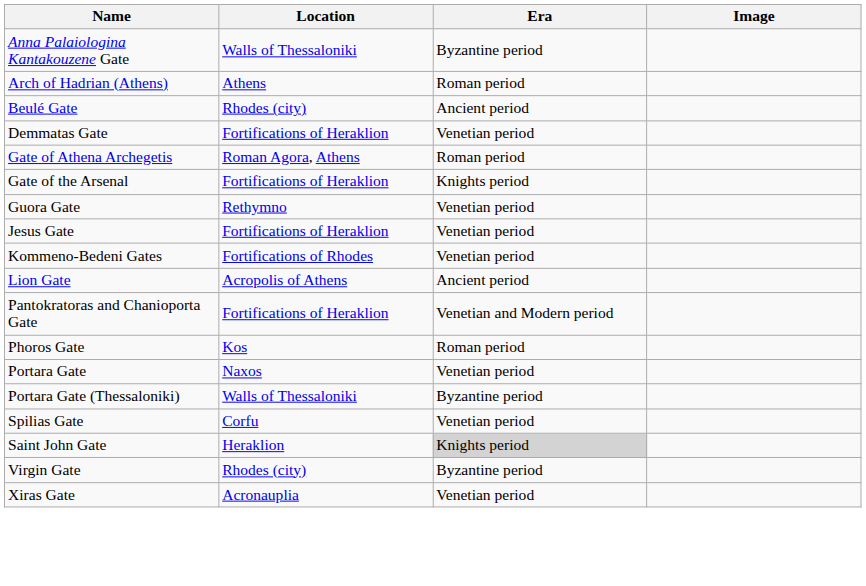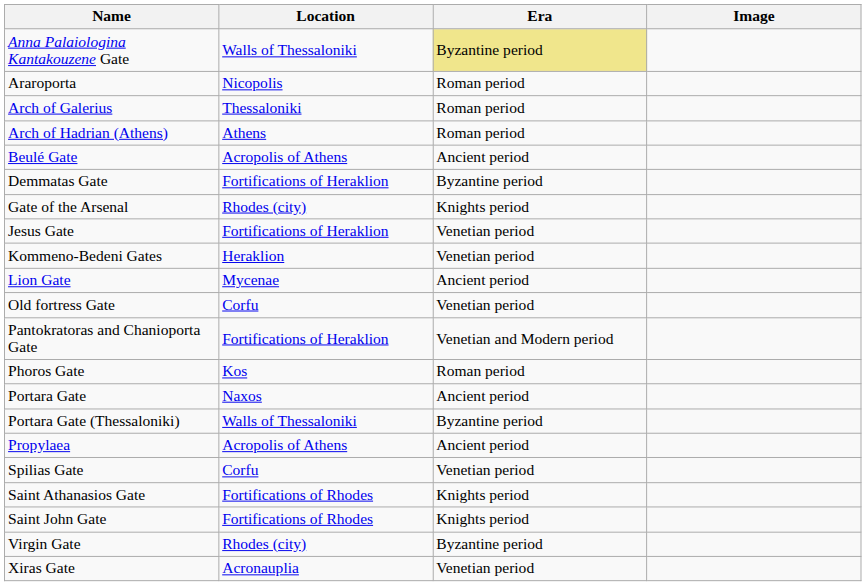 <table width=100% class="wikitable">
 <tr>
 <th style="width:25%;">Name</th>
 <th style="width:25%;">Location</th>
 <th style="width:25%;">Era</th>
 <th style="width:25%;">Image</th>
 </tr>
 <tr>
 <td><em><a href='#'>Anna Palaiologina Kantakouzene</a></em> Gate</td>
 <td><a href='#'>Walls of Thessaloniki</a></td>
-<td>Byzantine period</td>
+<td style="background: khaki;">Byzantine period</td>
+<td></td>
+</tr>
+<tr>
+<td>Araroporta</td>
+<td><a href='#'>Nicopolis</a></td>
+<td>Roman period</td>
+<td></td>
+</tr>
+<tr>
+<td><a href='#'>Arch of Galerius</a></td>
+<td><a href='#'>Thessaloniki</a></td>
+<td>Roman period</td>
 <td></td>
 </tr>
 <tr>
 <td><a href='#'>Arch of Hadrian (Athens)</a></td>
 <td><a href='#'>Athens</a></td>
 <td>Roman period</td>
 <td></td>
 </tr>
 <tr>
 <td><a href='#'>Beulé Gate</a></td>
-<td><a href='#'>Rhodes (city)</a></td>
+<td><a href='#'>Acropolis of Athens</a></td>
 <td>Ancient period</td>
 <td></td>
 </tr>
 <tr>
 <td>Demmatas Gate</td>
 <td><a href='#'>Fortifications of Heraklion</a></td>
-<td>Venetian period</td>
-<td></td>
-</tr>
-<tr>
-<td><a href='#'>Gate of Athena Archegetis</a></td>
-<td><a href='#'>Roman Agora</a>, <a href='#'>Athens</a></td>
-<td>Roman period</td>
+<td>Byzantine period</td>
 <td></td>
 </tr>
 <tr>
 <td>Gate of the Arsenal</td>
-<td><a href='#'>Fortifications of Heraklion</a></td>
+<td><a href='#'>Rhodes (city)</a></td>
 <td>Knights period</td>
-<td></td>
-</tr>
-<tr>
-<td>Guora Gate</td>
-<td><a href='#'>Rethymno</a></td>
-<td>Venetian period</td>
 <td></td>
 </tr>
 <tr>
 <td>Jesus Gate</td>
 <td><a href='#'>Fortifications of Heraklion</a></td>
 <td>Venetian period</td>
 <td></td>
 </tr>
 <tr>
 <td>Kommeno-Bedeni Gates</td>
-<td><a href='#'>Fortifications of Rhodes</a></td>
+<td><a href='#'>Heraklion</a></td>
 <td>Venetian period</td>
 <td></td>
 </tr>
 <tr>
 <td><a href='#'>Lion Gate</a></td>
-<td><a href='#'>Acropolis of Athens</a></td>
+<td><a href='#'>Mycenae</a></td>
 <td>Ancient period</td>
+<td></td>
+</tr>
+<tr>
+<td>Old fortress Gate</td>
+<td><a href='#'>Corfu</a></td>
+<td>Venetian period</td>
 <td></td>
 </tr>
 <tr>
 <td>Pantokratoras and Chanioporta Gate</td>
 <td><a href='#'>Fortifications of Heraklion</a></td>
 <td>Venetian and Modern period</td>
 <td></td>
 </tr>
 <tr>
 <td>Phoros Gate</td>
 <td><a href='#'>Kos</a></td>
 <td>Roman period</td>
 <td></td>
 </tr>
 <tr>
 <td>Portara Gate</td>
 <td><a href='#'>Naxos</a></td>
-<td>Venetian period</td>
+<td>Ancient period</td>
 <td></td>
 </tr>
 <tr>
 <td>Portara Gate (Thessaloniki)</td>
 <td><a href='#'>Walls of Thessaloniki</a></td>
 <td>Byzantine period</td>
 <td></td>
 </tr>
 <tr>
+<td><a href='#'>Propylaea</a></td>
+<td><a href='#'>Acropolis of Athens</a></td>
+<td>Ancient period</td>
+<td></td>
+</tr>
+<tr>
 <td>Spilias Gate</td>
 <td><a href='#'>Corfu</a></td>
 <td>Venetian period</td>
 <td></td>
 </tr>
 <tr>
+<td>Saint Athanasios Gate</td>
+<td><a href='#'>Fortifications of Rhodes</a></td>
+<td>Knights period</td>
+<td></td>
+</tr>
+<tr>
 <td>Saint John Gate</td>
-<td><a href='#'>Heraklion</a></td>
-<td style="background: lightgrey;">Knights period</td>
+<td><a href='#'>Fortifications of Rhodes</a></td>
+<td>Knights period</td>
 <td></td>
 </tr>
 <tr>
 <td>Virgin Gate</td>
 <td><a href='#'>Rhodes (city)</a></td>
 <td>Byzantine period</td>
 <td></td>
 </tr>
 <tr>
 <td>Xiras Gate</td>
 <td><a href='#'>Acronauplia</a></td>
 <td>Venetian period</td>
 <td></td>
 </tr>
 </table>
